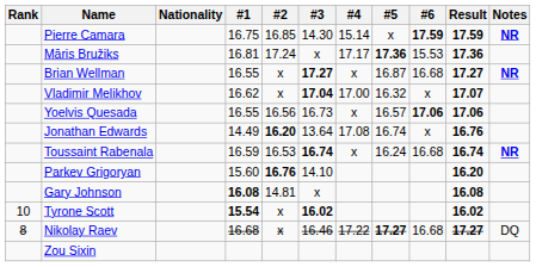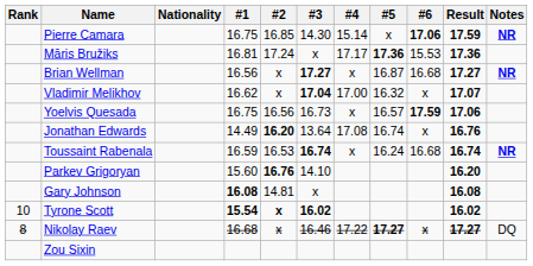 <table class="wikitable sortable" style="text-align:center">
 <tr>
 <th>Rank</th>
 <th>Name</th>
 <th>Nationality</th>
 <th>#1</th>
 <th>#2</th>
 <th>#3</th>
 <th>#4</th>
 <th>#5</th>
 <th>#6</th>
 <th>Result</th>
 <th>Notes</th>
 </tr>
 <tr>
 <td></td>
 <td align="left"><a href='#'>Pierre Camara</a></td>
 <td align=left></td>
 <td>16.75</td>
 <td>16.85</td>
 <td>14.30</td>
 <td>15.14</td>
 <td>x</td>
-<td><strong>17.59</strong></td>
+<td><strong>17.06</strong></td>
 <td><strong>17.59</strong></td>
 <td><strong><a href='#'>NR</a></strong></td>
 </tr>
 <tr>
 <td></td>
 <td align="left"><a href='#'>Māris Bružiks</a></td>
 <td align=left></td>
 <td>16.81</td>
 <td>17.24</td>
 <td>x</td>
 <td>17.17</td>
 <td><strong>17.36</strong></td>
 <td>15.53</td>
 <td><strong>17.36</strong></td>
 <td></td>
 </tr>
 <tr>
 <td></td>
 <td align="left"><a href='#'>Brian Wellman</a></td>
 <td align=left></td>
-<td>16.55</td>
+<td>16.56</td>
 <td>x</td>
 <td><strong>17.27</strong></td>
 <td>x</td>
 <td>16.87</td>
 <td>16.68</td>
 <td><strong>17.27</strong></td>
 <td><strong><a href='#'>NR</a></strong></td>
 </tr>
 <tr>
 <td></td>
 <td align="left"><a href='#'>Vladimir Melikhov</a></td>
 <td align=left></td>
 <td>16.62</td>
 <td>x</td>
 <td><strong>17.04</strong></td>
 <td>17.00</td>
 <td>16.32</td>
 <td>x</td>
 <td><strong>17.07</strong></td>
 <td></td>
 </tr>
 <tr>
 <td></td>
 <td align="left"><a href='#'>Yoelvis Quesada</a></td>
 <td align=left></td>
-<td>16.55</td>
+<td>16.75</td>
 <td>16.56</td>
 <td>16.73</td>
 <td>x</td>
 <td>16.57</td>
-<td><strong>17.06</strong></td>
+<td><strong>17.59</strong></td>
 <td><strong>17.06</strong></td>
 <td></td>
 </tr>
 <tr>
 <td></td>
 <td align="left"><a href='#'>Jonathan Edwards</a></td>
 <td align=left></td>
 <td>14.49</td>
 <td><strong>16.20</strong></td>
 <td>13.64</td>
 <td>17.08</td>
 <td>16.74</td>
 <td>x</td>
 <td><strong>16.76</strong></td>
 <td></td>
 </tr>
 <tr>
 <td></td>
 <td align="left"><a href='#'>Toussaint Rabenala</a></td>
 <td align=left></td>
 <td>16.59</td>
 <td>16.53</td>
 <td><strong>16.74</strong></td>
 <td>x</td>
 <td>16.24</td>
 <td>16.68</td>
 <td><strong>16.74</strong></td>
 <td><strong><a href='#'>NR</a></strong></td>
 </tr>
 <tr>
 <td></td>
 <td align="left"><a href='#'>Parkev Grigoryan</a></td>
 <td align=left></td>
 <td>15.60</td>
 <td><strong>16.76</strong></td>
 <td>14.10</td>
 <td></td>
 <td></td>
 <td></td>
 <td><strong>16.20</strong></td>
 <td></td>
 </tr>
 <tr>
 <td></td>
 <td align="left"><a href='#'>Gary Johnson</a></td>
 <td align=left></td>
 <td><strong>16.08</strong></td>
 <td>14.81</td>
 <td>x</td>
 <td></td>
 <td></td>
 <td></td>
 <td><strong>16.08</strong></td>
 <td></td>
 </tr>
 <tr>
 <td>10</td>
 <td align="left"><a href='#'>Tyrone Scott</a></td>
 <td align=left></td>
 <td><strong>15.54</strong></td>
-<td>x</td>
+<td><strong>x</strong></td>
 <td><strong>16.02</strong></td>
 <td></td>
 <td></td>
 <td></td>
 <td><strong>16.02</strong></td>
 <td></td>
 </tr>
 <tr>
 <td><s>8</s></td>
 <td align="left"><a href='#'>Nikolay Raev</a></td>
 <td align=left></td>
 <td><s>16.68</s></td>
 <td><s>x</s></td>
 <td><s>16.46</s></td>
 <td><s>17.22</s></td>
 <td><s><strong>17.27</strong> </s></td>
-<td>16.68</td>
+<td><s>x</s></td>
 <td><s><strong>17.27</strong> </s></td>
 <td>DQ</td>
 </tr>
 <tr>
 <td></td>
 <td align="left"><a href='#'>Zou Sixin</a></td>
 <td align=left></td>
 <td></td>
 <td></td>
 <td></td>
 <td></td>
 <td></td>
 <td></td>
 <td><strong></strong></td>
 <td></td>
 </tr>
 </table>
